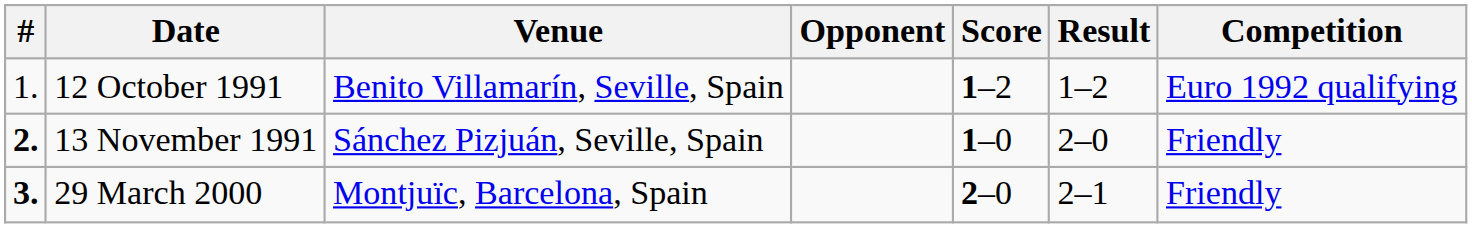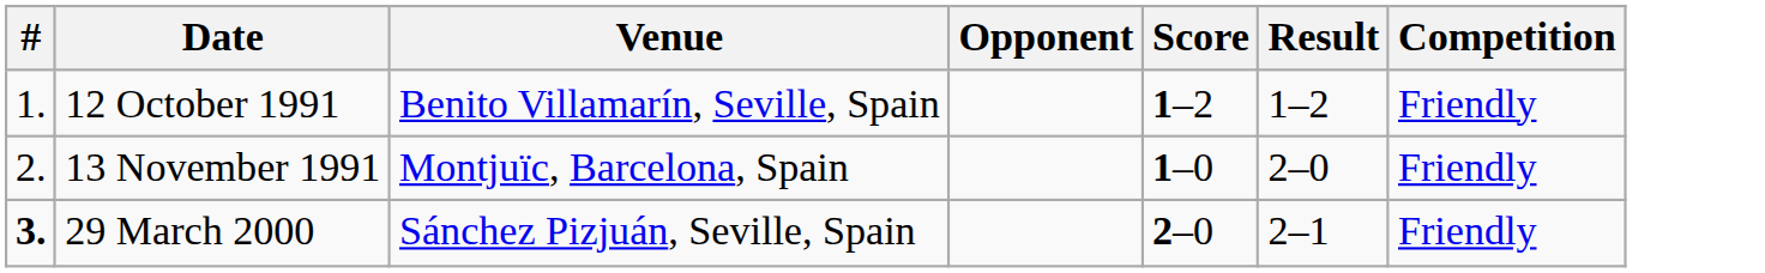 <table class="wikitable">
 <tr>
 <th>#</th>
 <th>Date</th>
 <th>Venue</th>
 <th>Opponent</th>
 <th>Score</th>
 <th>Result</th>
 <th>Competition</th>
 </tr>
 <tr>
 <td>1.</td>
 <td>12 October 1991</td>
 <td><a href='#'>Benito Villamarín</a>, <a href='#'>Seville</a>, Spain</td>
 <td></td>
 <td><strong>1</strong>–2</td>
 <td>1–2</td>
-<td><a href='#'>Euro 1992 qualifying</a></td>
+<td><a href='#'>Friendly</a></td>
 </tr>
 <tr>
-<td><strong>2.</strong></td>
+<td>2.</td>
 <td>13 November 1991</td>
-<td><a href='#'>Sánchez Pizjuán</a>, Seville, Spain</td>
+<td><a href='#'>Montjuïc</a>, <a href='#'>Barcelona</a>, Spain</td>
 <td></td>
 <td><strong>1</strong>–0</td>
 <td>2–0</td>
 <td><a href='#'>Friendly</a></td>
 </tr>
 <tr>
 <td><strong>3.</strong></td>
 <td>29 March 2000</td>
-<td><a href='#'>Montjuïc</a>, <a href='#'>Barcelona</a>, Spain</td>
+<td><a href='#'>Sánchez Pizjuán</a>, Seville, Spain</td>
 <td></td>
 <td><strong>2</strong>–0</td>
 <td>2–1</td>
 <td><a href='#'>Friendly</a></td>
 </tr>
 </table>
